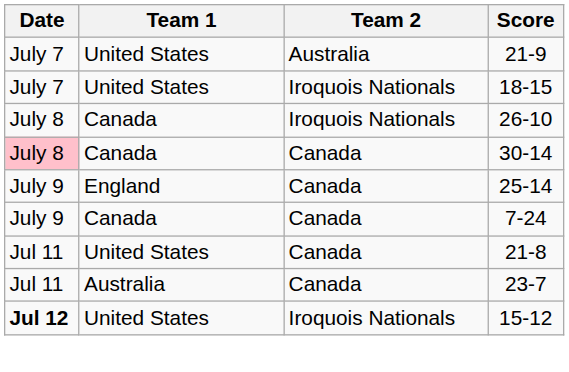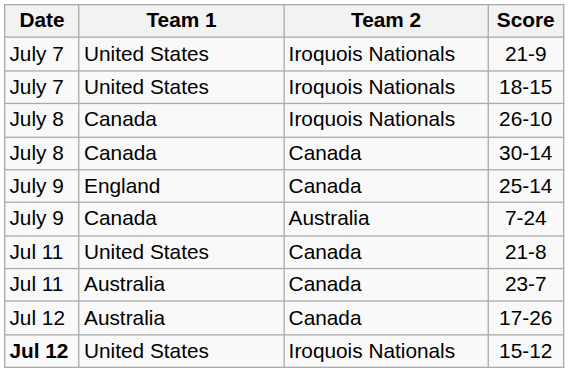 <table class="wikitable" style="font-size: 100%">
 <tr>
 <th width=50>Date</th>
 <th width=150>Team 1</th>
 <th width=150>Team 2</th>
 <th width=50>Score</th>
 </tr>
 <tr>
 <td>July 7</td>
 <td>United States</td>
-<td>Australia</td>
+<td>Iroquois Nationals</td>
 <td align=center>21-9</td>
 </tr>
 <tr>
 <td>July 7</td>
 <td>United States</td>
 <td>Iroquois Nationals</td>
 <td align=center>18-15</td>
 </tr>
 <tr>
 <td>July 8</td>
 <td>Canada</td>
 <td>Iroquois Nationals</td>
 <td align=center>26-10</td>
 </tr>
 <tr>
-<td style="background: pink;">July 8</td>
+<td>July 8</td>
 <td>Canada</td>
 <td>Canada</td>
 <td align=center>30-14</td>
 </tr>
 <tr>
 <td>July 9</td>
 <td>England</td>
 <td>Canada</td>
 <td align=center>25-14</td>
 </tr>
 <tr>
 <td>July 9</td>
 <td>Canada</td>
-<td>Canada</td>
+<td>Australia</td>
 <td align=center>7-24</td>
 </tr>
 <tr>
 <td>Jul 11</td>
 <td>United States</td>
 <td>Canada</td>
 <td align=center>21-8</td>
 </tr>
 <tr>
 <td>Jul 11</td>
 <td>Australia</td>
 <td>Canada</td>
 <td align=center>23-7</td>
 </tr>
 <tr>
+<td>Jul 12</td>
+<td>Australia</td>
+<td>Canada</td>
+<td align=center>17-26</td>
+</tr>
+<tr>
 <td><strong>Jul 12</strong></td>
 <td>United States</td>
 <td>Iroquois Nationals</td>
 <td align=center>15-12</td>
 </tr>
 </table>
